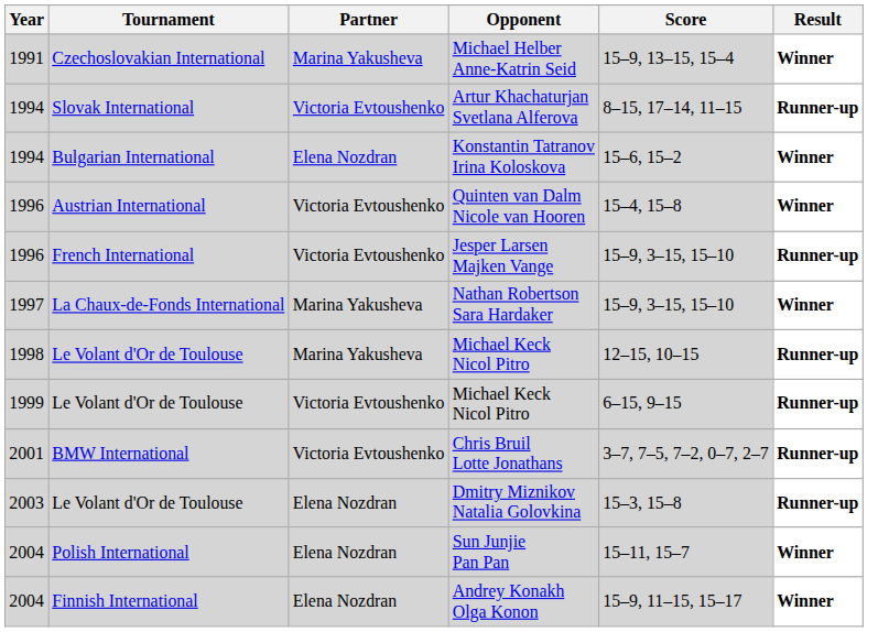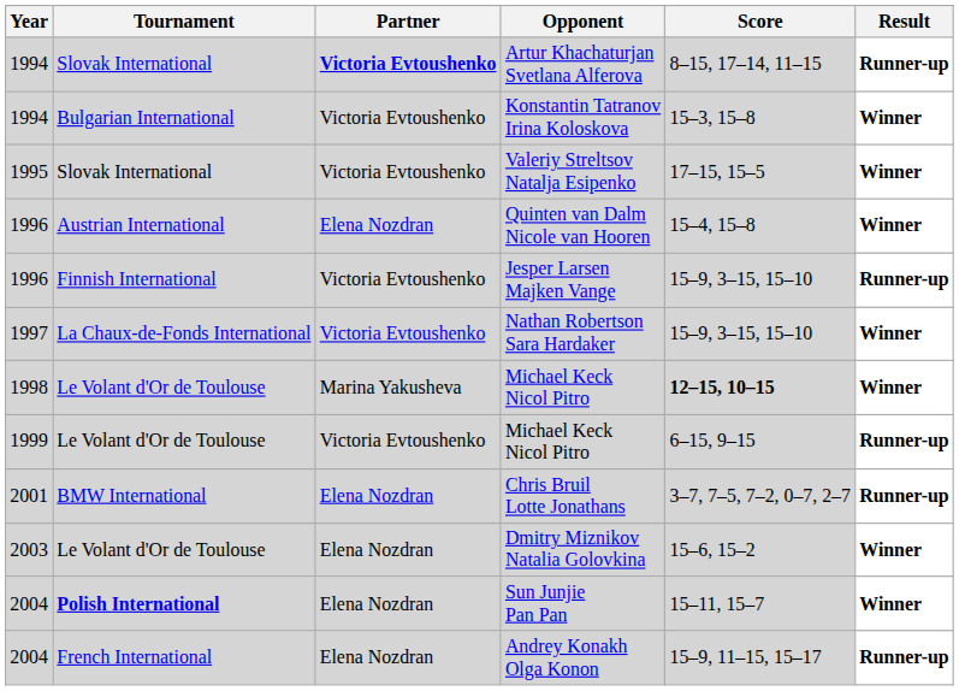 <table class="sortable wikitable" style="font-size: 90%;">
 <tr>
 <th>Year</th>
 <th>Tournament</th>
 <th>Partner</th>
 <th>Opponent</th>
 <th>Score</th>
 <th>Result</th>
 </tr>
 <tr style="background:#D5D5D5">
-<td align="center">1991</td>
-<td align="left"><a href='#'>Czechoslovakian International</a></td>
-<td align="left"> <a href='#'>Marina Yakusheva</a></td>
-<td align="left"> <a href='#'>Michael Helber</a><br> <a href='#'>Anne-Katrin Seid</a></td>
-<td align="left">15–9, 13–15, 15–4</td>
-<td style="text-align:left; background:white"> <strong>Winner</strong></td>
-</tr>
-<tr style="background:#D5D5D5">
 <td align="center">1994</td>
 <td align="left"><a href='#'>Slovak International</a></td>
-<td align="left"> <a href='#'>Victoria Evtoushenko</a></td>
+<td align="left"><strong> <a href='#'>Victoria Evtoushenko</a></strong></td>
 <td align="left"> <a href='#'>Artur Khachaturjan</a><br> <a href='#'>Svetlana Alferova</a></td>
 <td align="left">8–15, 17–14, 11–15</td>
 <td style="text-align:left; background:white"> <strong>Runner-up</strong></td>
 </tr>
 <tr style="background:#D5D5D5">
 <td align="center">1994</td>
 <td align="left"><a href='#'>Bulgarian International</a></td>
-<td align="left"> <a href='#'>Elena Nozdran</a></td>
+<td align="left"> Victoria Evtoushenko</td>
 <td align="left"> <a href='#'>Konstantin Tatranov</a><br> <a href='#'>Irina Koloskova</a></td>
-<td align="left">15–6, 15–2</td>
+<td align="left">15–3, 15–8</td>
+<td style="text-align:left; background:white"> <strong>Winner</strong></td>
+</tr>
+<tr style="background:#D5D5D5">
+<td align="center">1995</td>
+<td align="left">Slovak International</td>
+<td align="left"> Victoria Evtoushenko</td>
+<td align="left"> <a href='#'>Valeriy Streltsov</a><br> <a href='#'>Natalja Esipenko</a></td>
+<td align="left">17–15, 15–5</td>
 <td style="text-align:left; background:white"> <strong>Winner</strong></td>
 </tr>
 <tr style="background:#D5D5D5">
 <td align="center">1996</td>
 <td align="left"><a href='#'>Austrian International</a></td>
-<td align="left"> Victoria Evtoushenko</td>
+<td align="left"> <a href='#'>Elena Nozdran</a></td>
 <td align="left"> <a href='#'>Quinten van Dalm</a><br> <a href='#'>Nicole van Hooren</a></td>
 <td align="left">15–4, 15–8</td>
 <td style="text-align:left; background:white"> <strong>Winner</strong></td>
 </tr>
 <tr style="background:#D5D5D5">
 <td align="center">1996</td>
-<td align="left"><a href='#'>French International</a></td>
+<td align="left"><a href='#'>Finnish International</a></td>
 <td align="left"> Victoria Evtoushenko</td>
 <td align="left"> <a href='#'>Jesper Larsen</a><br> <a href='#'>Majken Vange</a></td>
 <td align="left">15–9, 3–15, 15–10</td>
 <td style="text-align:left; background:white"> <strong>Runner-up</strong></td>
 </tr>
 <tr style="background:#D5D5D5">
 <td align="center">1997</td>
 <td align="left"><a href='#'>La Chaux-de-Fonds International</a></td>
-<td align="left"> Marina Yakusheva</td>
+<td align="left"> <a href='#'>Victoria Evtoushenko</a></td>
 <td align="left"> <a href='#'>Nathan Robertson</a><br> <a href='#'>Sara Hardaker</a></td>
 <td align="left">15–9, 3–15, 15–10</td>
 <td style="text-align:left; background:white"> <strong>Winner</strong></td>
 </tr>
 <tr style="background:#D5D5D5">
 <td align="center">1998</td>
 <td align="left"><a href='#'>Le Volant d'Or de Toulouse</a></td>
 <td align="left"> Marina Yakusheva</td>
 <td align="left"> <a href='#'>Michael Keck</a><br> <a href='#'>Nicol Pitro</a></td>
-<td align="left">12–15, 10–15</td>
-<td style="text-align:left; background:white"> <strong>Runner-up</strong></td>
+<td align="left"><strong>12–15, 10–15</strong></td>
+<td style="text-align:left; background:white"> <strong>Winner</strong></td>
 </tr>
 <tr style="background:#D5D5D5">
 <td align="center">1999</td>
 <td align="left">Le Volant d'Or de Toulouse</td>
 <td align="left"> Victoria Evtoushenko</td>
 <td align="left"> Michael Keck<br> Nicol Pitro</td>
 <td align="left">6–15, 9–15</td>
 <td style="text-align:left; background:white"> <strong>Runner-up</strong></td>
 </tr>
 <tr style="background:#D5D5D5">
 <td align="center">2001</td>
 <td align="left"><a href='#'>BMW International</a></td>
-<td align="left"> Victoria Evtoushenko</td>
+<td align="left"> <a href='#'>Elena Nozdran</a></td>
 <td align="left"> <a href='#'>Chris Bruil</a><br> <a href='#'>Lotte Jonathans</a></td>
 <td align="left">3–7, 7–5, 7–2, 0–7, 2–7</td>
 <td style="text-align:left; background:white"> <strong>Runner-up</strong></td>
 </tr>
 <tr style="background:#D5D5D5">
 <td align="center">2003</td>
 <td align="left">Le Volant d'Or de Toulouse</td>
 <td align="left"> Elena Nozdran</td>
 <td align="left"> <a href='#'>Dmitry Miznikov</a><br> <a href='#'>Natalia Golovkina</a></td>
-<td align="left">15–3, 15–8</td>
-<td style="text-align:left; background:white"> <strong>Runner-up</strong></td>
+<td align="left">15–6, 15–2</td>
+<td style="text-align:left; background:white"> <strong>Winner</strong></td>
 </tr>
 <tr style="background:#D5D5D5">
 <td align="center">2004</td>
-<td align="left"><a href='#'>Polish International</a></td>
+<td align="left"><strong><a href='#'>Polish International</a></strong></td>
 <td align="left"> Elena Nozdran</td>
 <td align="left"> <a href='#'>Sun Junjie</a><br> <a href='#'>Pan Pan</a></td>
 <td align="left">15–11, 15–7</td>
 <td style="text-align:left; background:white"> <strong>Winner</strong></td>
 </tr>
 <tr style="background:#D5D5D5">
 <td align="center">2004</td>
-<td align="left"><a href='#'>Finnish International</a></td>
+<td align="left"><a href='#'>French International</a></td>
 <td align="left"> Elena Nozdran</td>
 <td align="left"> <a href='#'>Andrey Konakh</a><br> <a href='#'>Olga Konon</a></td>
 <td align="left">15–9, 11–15, 15–17</td>
-<td style="text-align:left; background:white"> <strong>Winner</strong></td>
+<td style="text-align:left; background:white"> <strong>Runner-up</strong></td>
 </tr>
 </table>
